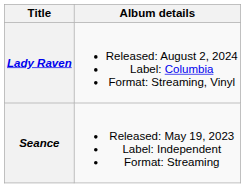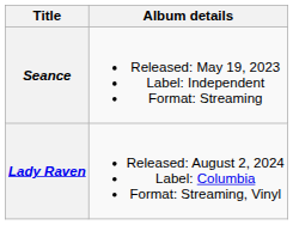 <table class="wikitable plainrowheaders" style="text-align:center;">
 <tr>
 <th scope="col" rowspan="1">Title</th>
 <th scope="col" rowspan="1">Album details</th>
 </tr>
 <tr>
+<th scope="row"><em>Seance</em></th>
+<td><br><ul><li>Released: May 19, 2023</li><li>Label: Independent</li><li>Format: Streaming</li></ul></td>
+</tr>
+<tr>
 <th scope="row"><em><a href='#'>Lady Raven</a></em></th>
 <td><br><ul><li>Released: August 2, 2024</li><li>Label: <a href='#'>Columbia</a></li><li>Format: Streaming, Vinyl</li></ul></td>
 </tr>
-<tr>
-<th scope="row"><em>Seance</em></th>
-<td><br><ul><li>Released: May 19, 2023</li><li>Label: Independent</li><li>Format: Streaming</li></ul></td>
-</tr>
 </table>
